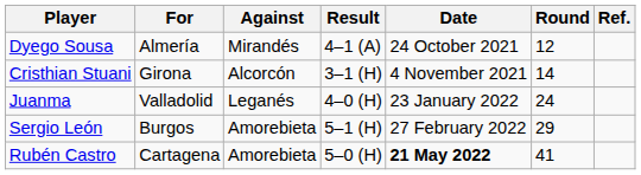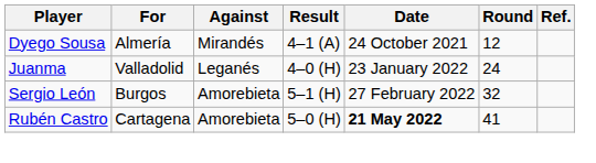 <table class="wikitable sortable">
 <tr>
 <th>Player</th>
 <th>For</th>
 <th>Against</th>
 <th>Result</th>
 <th>Date</th>
 <th>Round</th>
 <th>Ref.</th>
 </tr>
 <tr>
 <td> <a href='#'>Dyego Sousa</a></td>
 <td>Almería</td>
 <td>Mirandés</td>
 <td>4–1 (A)</td>
 <td>24 October 2021</td>
 <td>12</td>
 <td></td>
 </tr>
 <tr>
-<td> <a href='#'>Cristhian Stuani</a></td>
-<td>Girona</td>
-<td>Alcorcón</td>
-<td>3–1 (H)</td>
-<td>4 November 2021</td>
-<td>14</td>
-<td></td>
-</tr>
-<tr>
 <td> <a href='#'>Juanma</a></td>
 <td>Valladolid</td>
 <td>Leganés</td>
 <td>4–0 (H)</td>
 <td>23 January 2022</td>
 <td>24</td>
 <td></td>
 </tr>
 <tr>
 <td> <a href='#'>Sergio León</a></td>
 <td>Burgos</td>
 <td>Amorebieta</td>
 <td>5–1 (H)</td>
 <td>27 February 2022</td>
-<td>29</td>
+<td>32</td>
 <td></td>
 </tr>
 <tr>
 <td> <a href='#'>Rubén Castro</a></td>
 <td>Cartagena</td>
 <td>Amorebieta</td>
 <td>5–0 (H)</td>
 <td><strong>21 May 2022</strong></td>
 <td>41</td>
 <td></td>
 </tr>
 </table>
